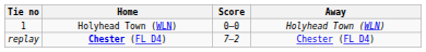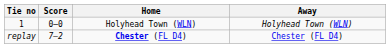 <table class="wikitable" style="text-align:center">
 <tr>
 <th width=50>Tie no</th>
+<th width=50>Score</th>
 <th width=250>Home</th>
-<th width=50>Score</th>
 <th width=250>Away</th>
 </tr>
 <tr>
 <td>1</td>
+<td>0–0</td>
 <td>Holyhead Town (<a href='#'>WLN</a>)</td>
-<td>0–0</td>
 <td><em>Holyhead Town (<a href='#'>WLN</a>)</em></td>
 </tr>
 <tr>
 <td><em>replay</em></td>
+<td><em>7–2</em></td>
 <td><strong><a href='#'>Chester</a></strong> (<a href='#'>FL D4</a>)</td>
-<td><em>7–2</em></td>
 <td><a href='#'>Chester</a> (<a href='#'>FL D4</a>)</td>
 </tr>
 </table>
